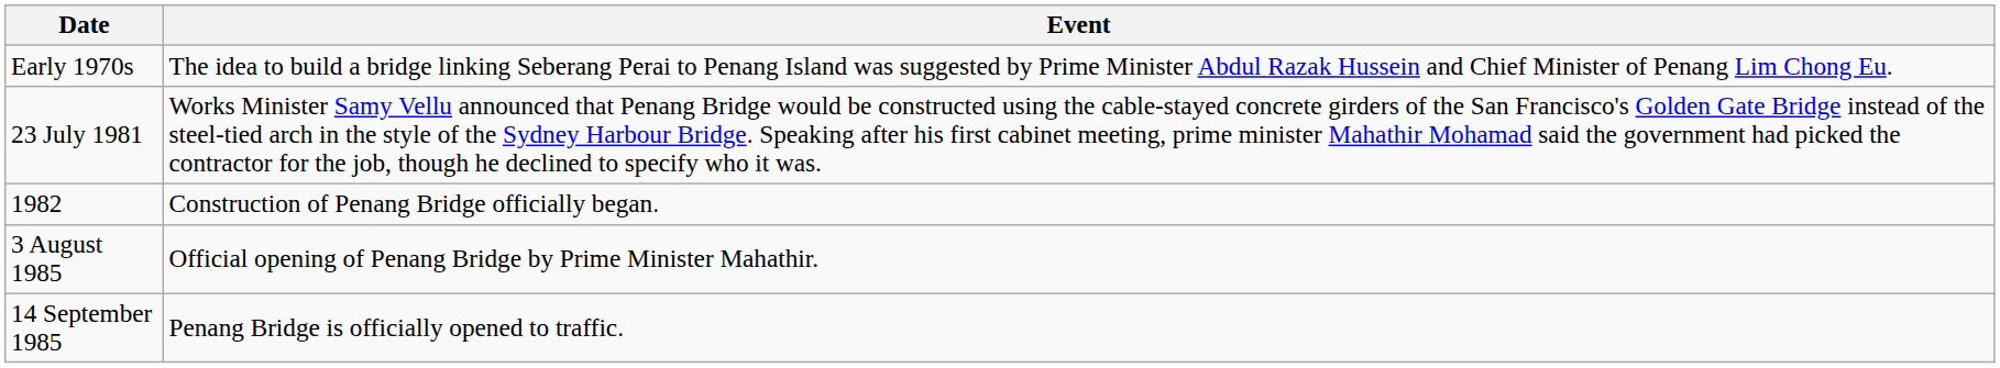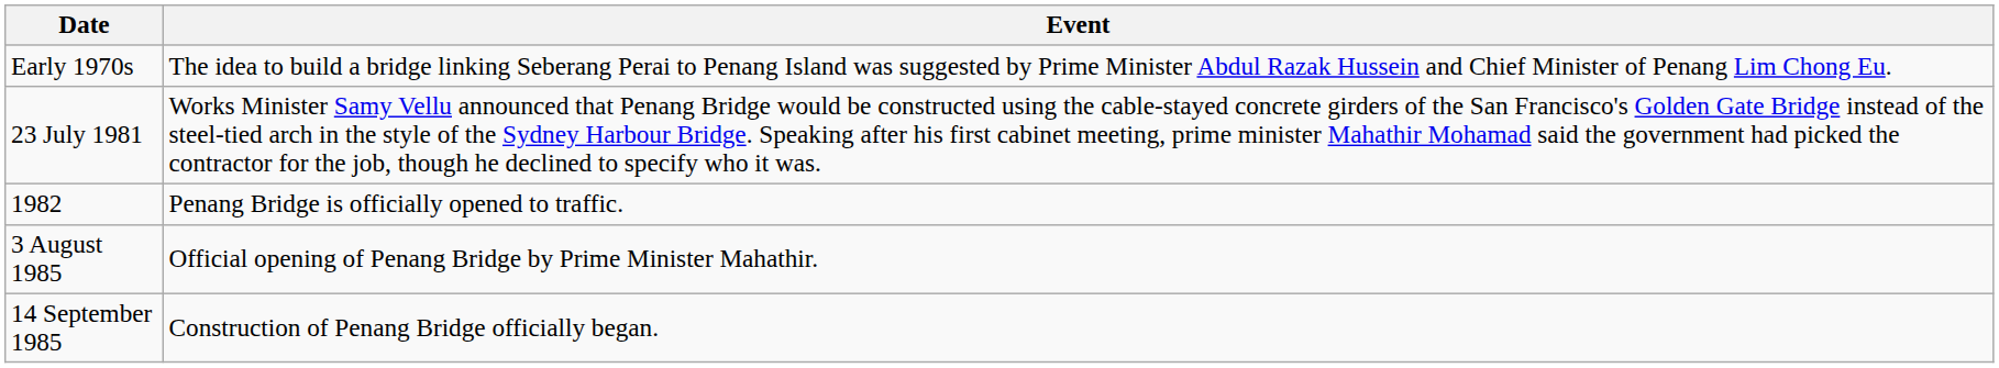 <table class=wikitable>
 <tr>
 <th>Date</th>
 <th>Event</th>
 </tr>
 <tr>
 <td>Early 1970s</td>
 <td>The idea to build a bridge linking Seberang Perai to Penang Island was suggested by Prime Minister <a href='#'>Abdul Razak Hussein</a> and Chief Minister of Penang <a href='#'>Lim Chong Eu</a>.</td>
 </tr>
 <tr>
 <td>23 July 1981</td>
 <td>Works Minister <a href='#'>Samy Vellu</a> announced that Penang Bridge would be constructed using the cable-stayed concrete girders of the San Francisco's <a href='#'>Golden Gate Bridge</a> instead of the steel-tied arch in the style of the <a href='#'>Sydney Harbour Bridge</a>. Speaking after his first cabinet meeting, prime minister <a href='#'>Mahathir Mohamad</a> said the government had picked the contractor for the job, though he declined to specify who it was.</td>
 </tr>
 <tr>
 <td>1982</td>
-<td>Construction of Penang Bridge officially began.</td>
+<td>Penang Bridge is officially opened to traffic.</td>
 </tr>
 <tr>
 <td>3 August 1985</td>
 <td>Official opening of Penang Bridge by Prime Minister Mahathir.</td>
 </tr>
 <tr>
 <td>14 September 1985</td>
-<td>Penang Bridge is officially opened to traffic.</td>
+<td>Construction of Penang Bridge officially began.</td>
 </tr>
 </table>
